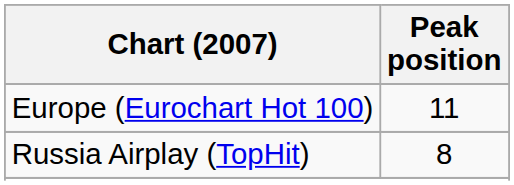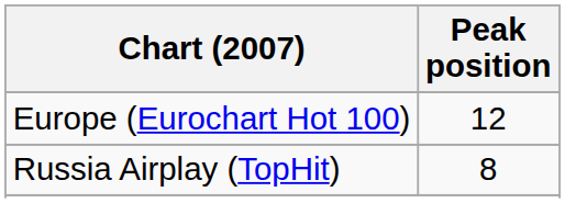 <table class="wikitable sortable">
 <tr>
 <th>Chart (2007)</th>
 <th>Peak<br>position</th>
 </tr>
 <tr>
 </tr>
 <tr>
 </tr>
 <tr>
 </tr>
 <tr>
 </tr>
 <tr>
 </tr>
 <tr>
 </tr>
 <tr>
 <td>Europe (<a href='#'>Eurochart Hot 100</a>)</td>
-<td align="center">11</td>
+<td align="center">12</td>
 </tr>
 <tr>
 </tr>
 <tr>
 </tr>
 <tr>
 </tr>
 <tr>
 </tr>
 <tr>
 </tr>
 <tr>
 </tr>
 <tr>
 </tr>
 <tr>
 </tr>
 <tr>
 <td>Russia Airplay (<a href='#'>TopHit</a>)</td>
 <td style="text-align:center;">8</td>
 </tr>
 <tr>
 </tr>
 <tr>
 </tr>
 <tr>
 </tr>
 <tr>
 </tr>
 <tr>
 </tr>
 <tr>
 </tr>
 <tr>
 </tr>
 <tr>
 </tr>
 <tr>
 </tr>
 </table>
